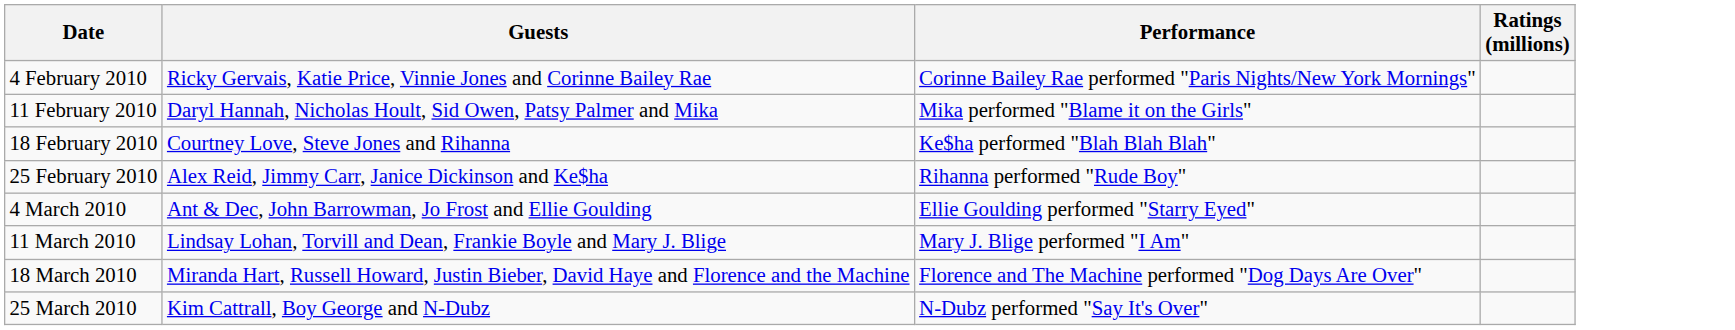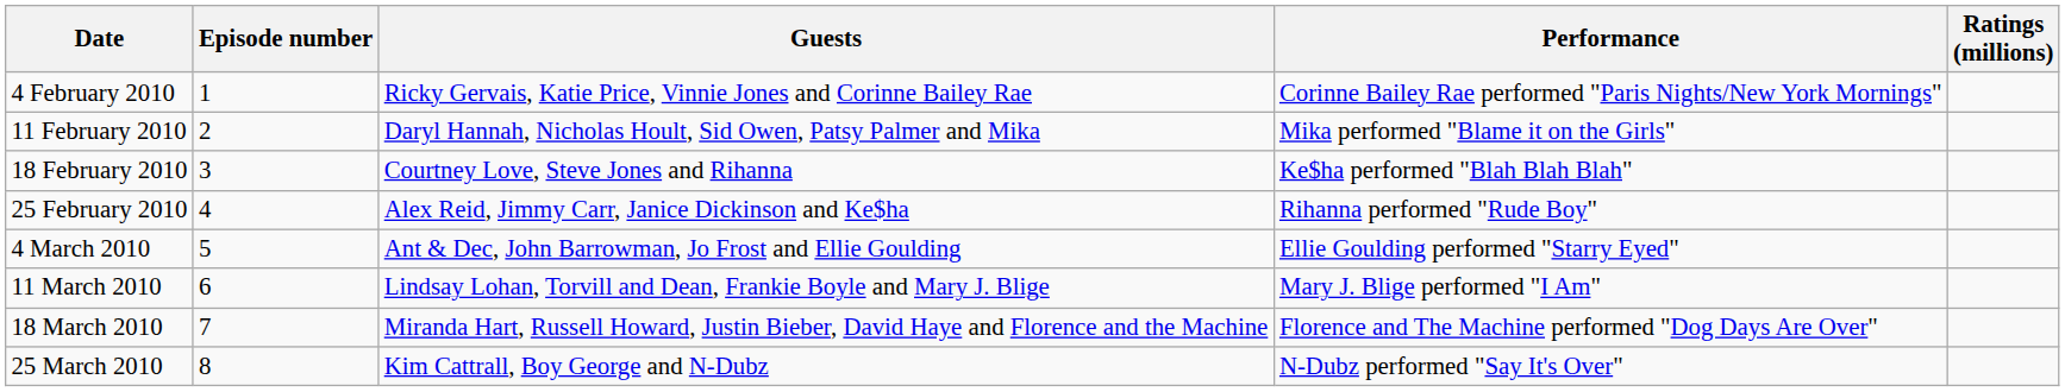 <table class="wikitable">
 <tr>
 <th>Date</th>
+<th>Episode number</th>
 <th>Guests</th>
 <th>Performance</th>
 <th>Ratings<br>(millions)</th>
 </tr>
 <tr>
 <td>4 February 2010</td>
+<td>1</td>
 <td><a href='#'>Ricky Gervais</a>, <a href='#'>Katie Price</a>, <a href='#'>Vinnie Jones</a> and <a href='#'>Corinne Bailey Rae</a></td>
 <td><a href='#'>Corinne Bailey Rae</a> performed "<a href='#'>Paris Nights/New York Mornings</a>"</td>
 <td></td>
 </tr>
 <tr>
 <td>11 February 2010</td>
+<td>2</td>
 <td><a href='#'>Daryl Hannah</a>, <a href='#'>Nicholas Hoult</a>, <a href='#'>Sid Owen</a>, <a href='#'>Patsy Palmer</a> and <a href='#'>Mika</a></td>
 <td><a href='#'>Mika</a> performed "<a href='#'>Blame it on the Girls</a>"</td>
 <td></td>
 </tr>
 <tr>
 <td>18 February 2010</td>
+<td>3</td>
 <td><a href='#'>Courtney Love</a>, <a href='#'>Steve Jones</a> and <a href='#'>Rihanna</a></td>
 <td><a href='#'>Ke$ha</a> performed "<a href='#'>Blah Blah Blah</a>"</td>
 <td></td>
 </tr>
 <tr>
 <td>25 February 2010</td>
+<td>4</td>
 <td><a href='#'>Alex Reid</a>, <a href='#'>Jimmy Carr</a>, <a href='#'>Janice Dickinson</a> and <a href='#'>Ke$ha</a></td>
 <td><a href='#'>Rihanna</a> performed "<a href='#'>Rude Boy</a>"</td>
 <td></td>
 </tr>
 <tr>
 <td>4 March 2010</td>
+<td>5</td>
 <td><a href='#'>Ant & Dec</a>, <a href='#'>John Barrowman</a>, <a href='#'>Jo Frost</a> and <a href='#'>Ellie Goulding</a></td>
 <td><a href='#'>Ellie Goulding</a> performed "<a href='#'>Starry Eyed</a>"</td>
 <td></td>
 </tr>
 <tr>
 <td>11 March 2010</td>
+<td>6</td>
 <td><a href='#'>Lindsay Lohan</a>, <a href='#'>Torvill and Dean</a>, <a href='#'>Frankie Boyle</a> and <a href='#'>Mary J. Blige</a></td>
 <td><a href='#'>Mary J. Blige</a> performed "<a href='#'>I Am</a>"</td>
 <td></td>
 </tr>
 <tr>
 <td>18 March 2010</td>
+<td>7</td>
 <td><a href='#'>Miranda Hart</a>, <a href='#'>Russell Howard</a>, <a href='#'>Justin Bieber</a>, <a href='#'>David Haye</a> and <a href='#'>Florence and the Machine</a></td>
 <td><a href='#'>Florence and The Machine</a> performed "<a href='#'>Dog Days Are Over</a>"</td>
 <td></td>
 </tr>
 <tr>
 <td>25 March 2010</td>
+<td>8</td>
 <td><a href='#'>Kim Cattrall</a>, <a href='#'>Boy George</a> and <a href='#'>N-Dubz</a></td>
 <td><a href='#'>N-Dubz</a> performed "<a href='#'>Say It's Over</a>"</td>
 <td></td>
 </tr>
 </table>
